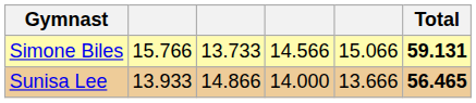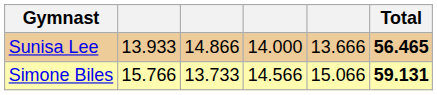 <table class="wikitable sortable" style="text-align:center; font-size:100%">
 <tr>
 <th scope="col">Gymnast</th>
 <th scope="col"></th>
 <th scope="col"></th>
 <th scope="col"></th>
 <th scope="col"></th>
 <th scope="col">Total</th>
 </tr>
+<tr style="background:#ec9;">
+<td align=left><a href='#'>Sunisa Lee</a></td>
+<td>13.933</td>
+<td>14.866</td>
+<td>14.000</td>
+<td>13.666</td>
+<td><strong>56.465</strong></td>
+</tr>
 <tr style="background:#fffcaf;">
 <td align=left><a href='#'>Simone Biles</a></td>
 <td>15.766</td>
 <td>13.733</td>
 <td>14.566</td>
 <td>15.066</td>
 <td><strong>59.131</strong></td>
 </tr>
-<tr style="background:#ec9;">
-<td align=left><a href='#'>Sunisa Lee</a></td>
-<td>13.933</td>
-<td>14.866</td>
-<td>14.000</td>
-<td>13.666</td>
-<td><strong>56.465</strong></td>
-</tr>
 </table>
